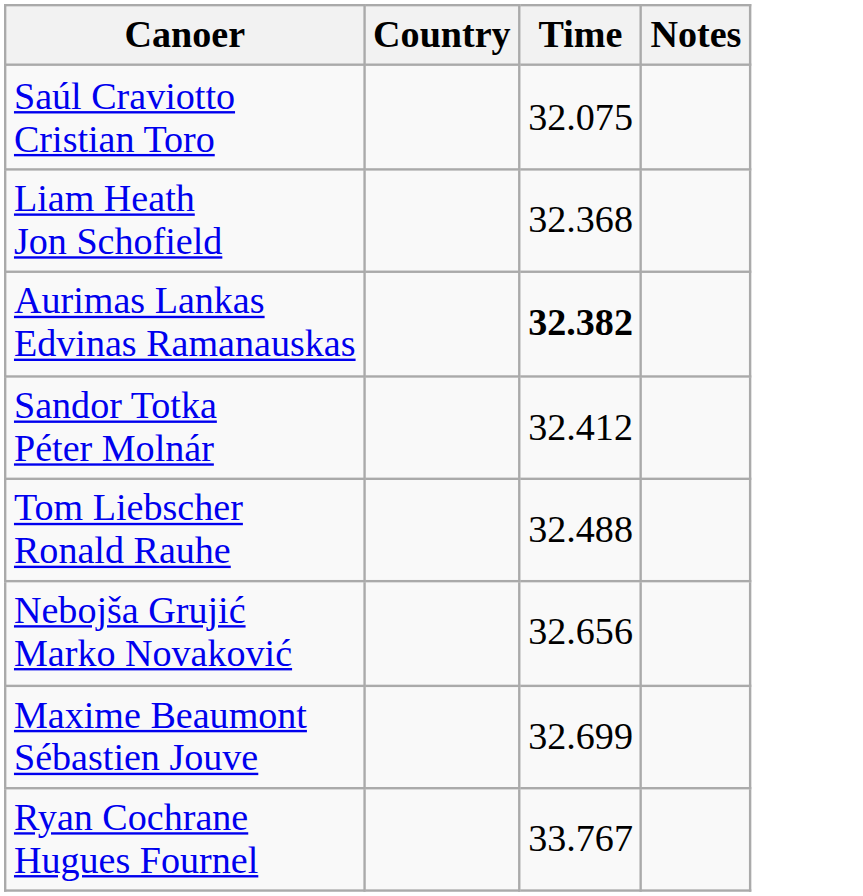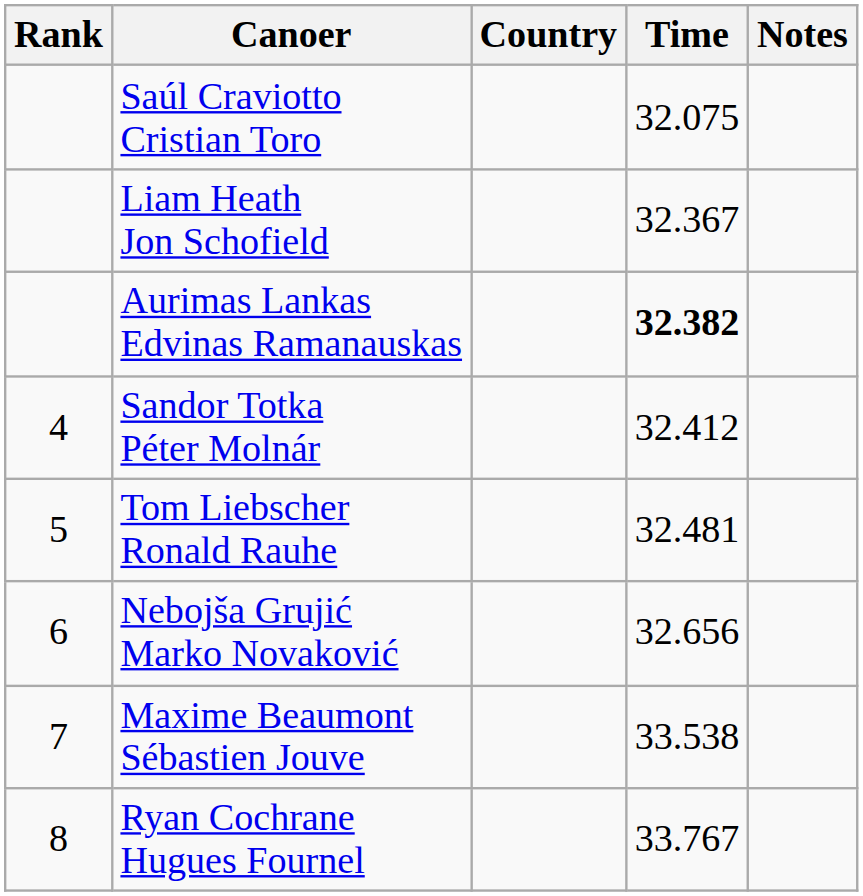 <table class="wikitable" style="text-align:center;">
 <tr>
+<th>Rank</th>
 <th>Canoer</th>
 <th>Country</th>
 <th>Time</th>
 <th>Notes</th>
 </tr>
 <tr>
+<td></td>
 <td align="left"><a href='#'>Saúl Craviotto</a><br><a href='#'>Cristian Toro</a></td>
 <td align="left"></td>
 <td>32.075</td>
 <td></td>
 </tr>
 <tr>
+<td></td>
 <td align="left"><a href='#'>Liam Heath</a><br><a href='#'>Jon Schofield</a></td>
 <td align="left"></td>
-<td>32.368</td>
+<td>32.367</td>
 <td></td>
 </tr>
 <tr>
+<td></td>
 <td align="left"><a href='#'>Aurimas Lankas</a><br><a href='#'>Edvinas Ramanauskas</a></td>
 <td align="left"></td>
 <td><strong>32.382</strong></td>
 <td></td>
 </tr>
 <tr>
+<td>4</td>
 <td align="left"><a href='#'>Sandor Totka</a><br><a href='#'>Péter Molnár</a></td>
 <td align="left"></td>
 <td>32.412</td>
 <td></td>
 </tr>
 <tr>
+<td>5</td>
 <td align="left"><a href='#'>Tom Liebscher</a><br><a href='#'>Ronald Rauhe</a></td>
 <td align="left"></td>
-<td>32.488</td>
+<td>32.481</td>
 <td></td>
 </tr>
 <tr>
+<td>6</td>
 <td align="left"><a href='#'>Nebojša Grujić</a><br><a href='#'>Marko Novaković</a></td>
 <td align="left"></td>
 <td>32.656</td>
 <td></td>
 </tr>
 <tr>
+<td>7</td>
 <td align="left"><a href='#'>Maxime Beaumont</a><br><a href='#'>Sébastien Jouve</a></td>
 <td align="left"></td>
-<td>32.699</td>
+<td>33.538</td>
 <td></td>
 </tr>
 <tr>
+<td>8</td>
 <td align="left"><a href='#'>Ryan Cochrane</a><br><a href='#'>Hugues Fournel</a></td>
 <td align="left"></td>
 <td>33.767</td>
 <td></td>
 </tr>
 </table>
